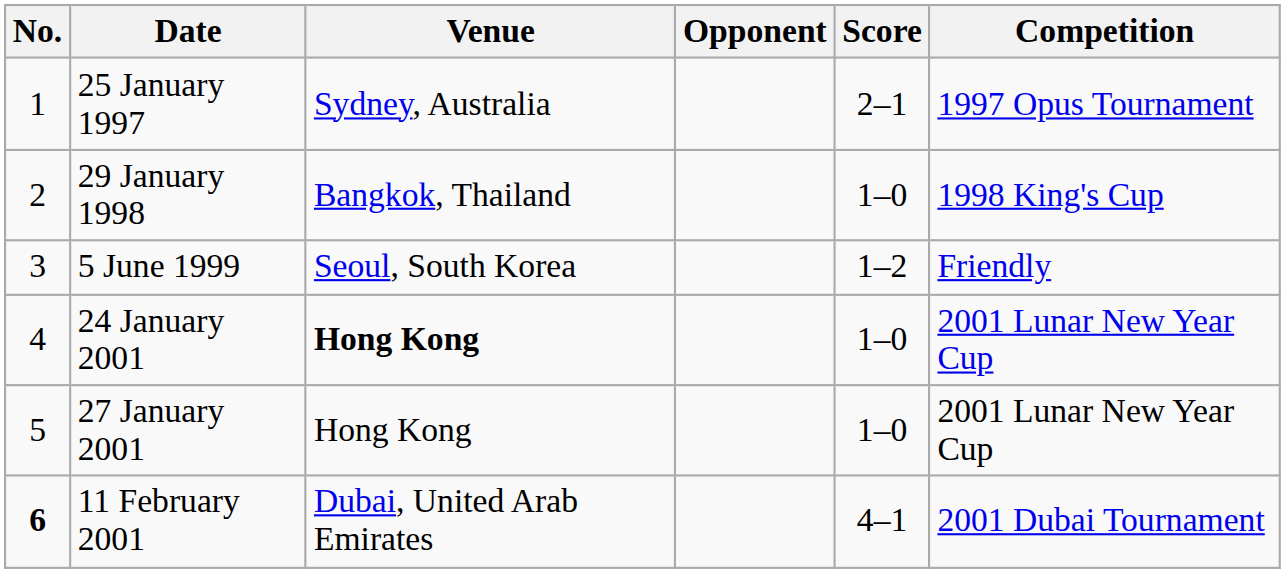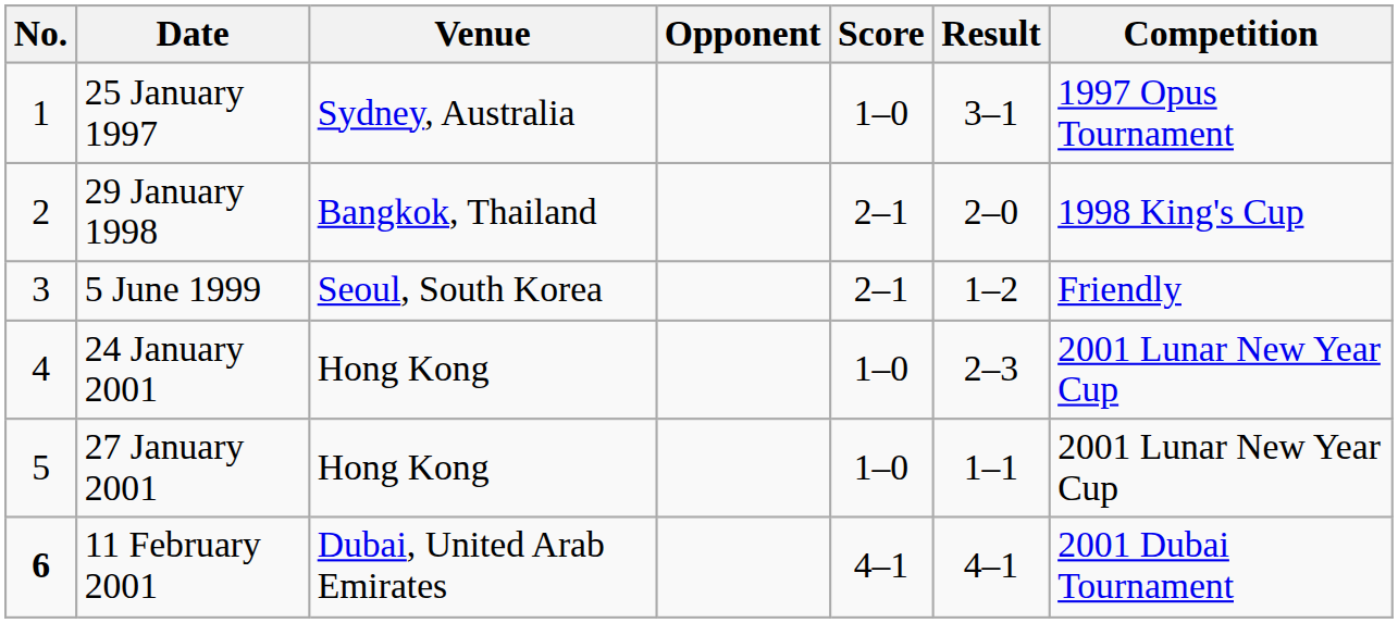 <table class="wikitable sortable">
 <tr>
 <th>No.</th>
 <th>Date</th>
 <th>Venue</th>
 <th>Opponent</th>
 <th>Score</th>
+<th>Result</th>
 <th>Competition</th>
 </tr>
 <tr>
 <td align=center>1</td>
 <td>25 January 1997</td>
 <td><a href='#'>Sydney</a>, Australia</td>
 <td></td>
-<td align=center>2–1</td>
+<td align=center>1–0</td>
+<td align=center>3–1</td>
 <td><a href='#'>1997 Opus Tournament</a></td>
 </tr>
 <tr>
 <td align=center>2</td>
 <td>29 January 1998</td>
 <td><a href='#'>Bangkok</a>, Thailand</td>
 <td></td>
-<td align=center>1–0</td>
+<td align=center>2–1</td>
+<td align=center>2–0</td>
 <td><a href='#'>1998 King's Cup</a></td>
 </tr>
 <tr>
 <td align=center>3</td>
 <td>5 June 1999</td>
 <td><a href='#'>Seoul</a>, South Korea</td>
 <td></td>
+<td align=center>2–1</td>
 <td align=center>1–2</td>
 <td><a href='#'>Friendly</a></td>
 </tr>
 <tr>
 <td align=center>4</td>
 <td>24 January 2001</td>
-<td><strong>Hong Kong</strong></td>
+<td>Hong Kong</td>
 <td></td>
 <td align=center>1–0</td>
+<td align=center>2–3</td>
 <td><a href='#'>2001 Lunar New Year Cup</a></td>
 </tr>
 <tr>
 <td align=center>5</td>
 <td>27 January 2001</td>
 <td>Hong Kong</td>
 <td></td>
 <td align=center>1–0</td>
+<td align=center>1–1 <br></td>
 <td>2001 Lunar New Year Cup</td>
 </tr>
 <tr>
 <td align=center><strong>6</strong></td>
 <td>11 February 2001</td>
 <td><a href='#'>Dubai</a>, United Arab Emirates</td>
 <td></td>
 <td align=center>4–1</td>
+<td align=center>4–1</td>
 <td><a href='#'>2001 Dubai Tournament</a></td>
 </tr>
 </table>
